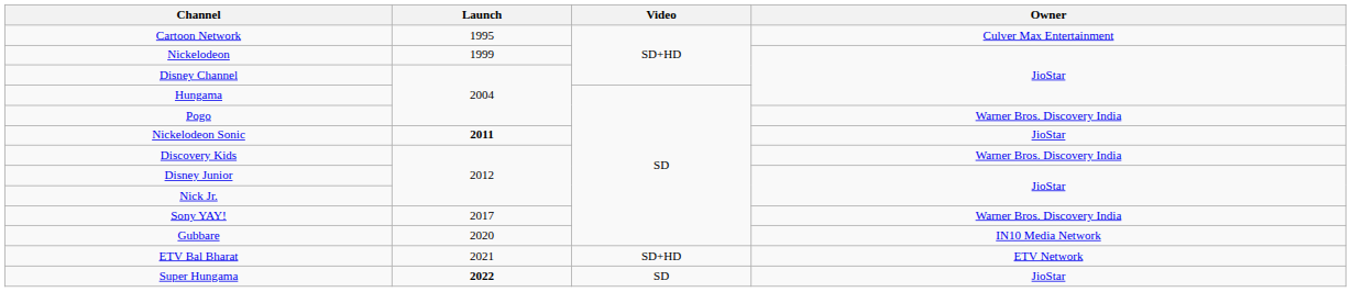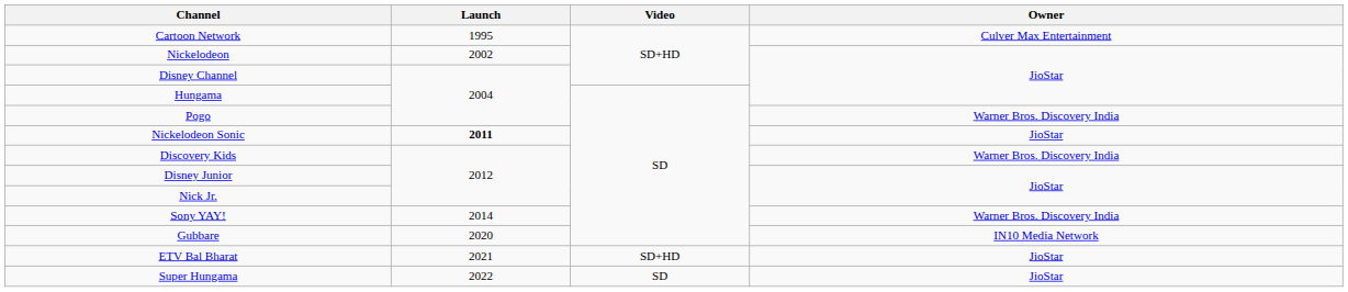 <table class="wikitable sortable" style="border-collapse:collapse; font-size: 90%; text-align:center" width="100%">
 <tr>
 <th>Channel</th>
 <th>Launch</th>
 <th>Video</th>
 <th>Owner</th>
 </tr>
 <tr>
 <td><a href='#'>Cartoon Network</a></td>
 <td>1995</td>
 <td rowspan="3">SD+HD</td>
 <td><a href='#'>Culver Max Entertainment</a></td>
 </tr>
 <tr>
 <td><a href='#'>Nickelodeon</a></td>
-<td>1999</td>
+<td>2002</td>
 <td rowspan="3"><a href='#'>JioStar</a></td>
 </tr>
 <tr>
 <td><a href='#'>Disney Channel</a></td>
 <td rowspan="3">2004</td>
 </tr>
 <tr>
 <td><a href='#'>Hungama</a></td>
 <td rowspan="8">SD</td>
 </tr>
 <tr>
 <td><a href='#'>Pogo</a></td>
 <td><a href='#'>Warner Bros. Discovery India</a></td>
 </tr>
 <tr>
 <td><a href='#'>Nickelodeon Sonic</a></td>
 <td><strong>2011</strong></td>
 <td><a href='#'>JioStar</a></td>
 </tr>
 <tr>
 <td><a href='#'>Discovery Kids</a></td>
 <td rowspan="3">2012</td>
 <td><a href='#'>Warner Bros. Discovery India</a></td>
 </tr>
 <tr>
 <td><a href='#'>Disney Junior</a></td>
 <td rowspan="2"><a href='#'>JioStar</a></td>
 </tr>
 <tr>
 <td><a href='#'>Nick Jr.</a></td>
 </tr>
 <tr>
 <td><a href='#'>Sony YAY!</a></td>
-<td>2017</td>
+<td>2014</td>
 <td><a href='#'>Warner Bros. Discovery India</a></td>
 </tr>
 <tr>
 <td><a href='#'>Gubbare</a></td>
 <td>2020</td>
 <td><a href='#'>IN10 Media Network</a></td>
 </tr>
 <tr>
 <td><a href='#'>ETV Bal Bharat</a></td>
 <td>2021</td>
 <td>SD+HD</td>
-<td><a href='#'>ETV Network</a></td>
+<td><a href='#'>JioStar</a></td>
 </tr>
 <tr>
 <td><a href='#'>Super Hungama</a></td>
-<td><strong>2022</strong></td>
+<td>2022</td>
 <td rowspan="2">SD</td>
 <td><a href='#'>JioStar</a></td>
 </tr>
 </table>
